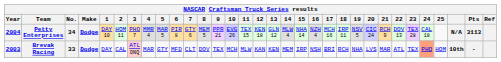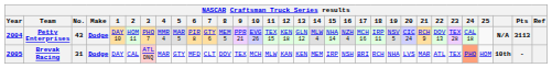 <table class="wikitable" style="text-align:center; font-size:75%">
 <tr>
 <th colspan=34><a href='#'>NASCAR</a> <a href='#'>Craftsman Truck Series</a> results</th>
 </tr>
 <tr>
 <th>Year</th>
 <th>Team</th>
 <th>No.</th>
 <th>Make</th>
 <th>1</th>
 <th>2</th>
 <th>3</th>
 <th>4</th>
 <th>5</th>
 <th>6</th>
 <th>7</th>
 <th>8</th>
 <th>9</th>
 <th>10</th>
 <th>11</th>
 <th>12</th>
 <th>13</th>
 <th>14</th>
 <th>15</th>
 <th>16</th>
 <th>17</th>
 <th>18</th>
 <th>19</th>
 <th>20</th>
 <th>21</th>
 <th>22</th>
 <th>23</th>
 <th>24</th>
 <th>25</th>
 <th></th>
 <th>Pts</th>
 <th>Ref</th>
 </tr>
 <tr>
 <th><a href='#'>2004</a></th>
 <th><a href='#'>Petty Enterprises</a></th>
-<th>34</th>
+<th>43</th>
 <th><a href='#'>Dodge</a></th>
 <td style="background:#FFDF9F;"><a href='#'>DAY</a><br><small>10</small></td>
 <td style="background:#DFFFDF;"><a href='#'>HOM</a><br><small>11</small></td>
 <td style="background:#FFDF9F;"><a href='#'>PHO</a><br><small>7</small></td>
 <td style="background:#DFDFDF;"><a href='#'>MMR</a><br><small>4</small></td>
 <td style="background:#DFDFDF;"><a href='#'>MAR</a><br><small>5</small></td>
 <td style="background:#FFDF9F;"><a href='#'>PIR</a><br><small>8</small></td>
 <td style="background:#FFDF9F;"><a href='#'>GTY</a><br><small>6</small></td>
 <td style="background:#DFDFDF;"><a href='#'>MEM</a><br><small>5</small></td>
 <td style="background:#EFCFFF;"><a href='#'>PPR</a><br><small>21</small></td>
 <td style="background:#CFCFFF;"><a href='#'>EVG</a><br><small>26</small></td>
 <td style="background:#DFFFDF;"><a href='#'>TEX</a><br><small>15</small></td>
 <td style="background:#DFFFDF;"><a href='#'>KEN</a><br><small>18</small></td>
 <td style="background:#DFFFDF;"><a href='#'>GLN</a><br><small>12</small></td>
 <td style="background:#DFDFDF;"><a href='#'>MLW</a><br><small>4</small></td>
 <td style="background:#DFFFDF;"><a href='#'>NHA</a><br><small>14</small></td>
 <td style="background:#DFDFDF;"><a href='#'>NZH</a><br><small>4</small></td>
 <td style="background:#DFFFDF;"><a href='#'>MCH</a><br><small>16</small></td>
 <td style="background:#DFFFDF;"><a href='#'>IRP</a><br><small>11</small></td>
 <td style="background:#DFDFDF;"><a href='#'>NSV</a><br><small>5</small></td>
 <td style="background:#CFCFFF;"><a href='#'>CIC</a><br><small>24</small></td>
 <td style="background:#FFDF9F;"><a href='#'>RCH</a><br><small>9</small></td>
 <td style="background:#DFFFDF;"><a href='#'>DOV</a><br><small>13</small></td>
 <td style="background:#EFCFFF;"><a href='#'>TEX</a><br><small>28</small></td>
 <td style="background:#DFFFDF;"><a href='#'>CAL</a><br><small>18</small></td>
 <td></td>
 <th>N/A</th>
 <th>3113</th>
 <th></th>
 </tr>
 <tr>
-<th><a href='#'>2003</a></th>
+<th><a href='#'>2005</a></th>
 <th><a href='#'>Brevak Racing</a></th>
-<th>33</th>
+<th>31</th>
 <th><a href='#'>Dodge</a></th>
 <td><a href='#'>DAY</a></td>
 <td><a href='#'>CAL</a></td>
 <td style="background:#FFCFCF;"><a href='#'>ATL</a><br><small>DNQ</small></td>
 <td><a href='#'>MAR</a></td>
 <td><a href='#'>GTY</a></td>
 <td><a href='#'>MFD</a></td>
 <td><a href='#'>CLT</a></td>
 <td><a href='#'>DOV</a></td>
 <td><a href='#'>TEX</a></td>
 <td><a href='#'>MCH</a></td>
 <td><a href='#'>MLW</a></td>
 <td><a href='#'>KAN</a></td>
 <td><a href='#'>KEN</a></td>
 <td><a href='#'>MEM</a></td>
 <td><a href='#'>IRP</a></td>
 <td><a href='#'>NSH</a></td>
 <td><a href='#'>BRI</a></td>
 <td><a href='#'>RCH</a></td>
 <td><a href='#'>NHA</a></td>
 <td><a href='#'>LVS</a></td>
 <td><a href='#'>MAR</a></td>
 <td><a href='#'>ATL</a></td>
 <td><a href='#'>TEX</a></td>
 <td style="background: lightsalmon;"><a href='#'>PHO</a></td>
 <td><a href='#'>HOM</a></td>
 <th>10th</th>
 <th>-</th>
 <th></th>
 </tr>
 </table>
